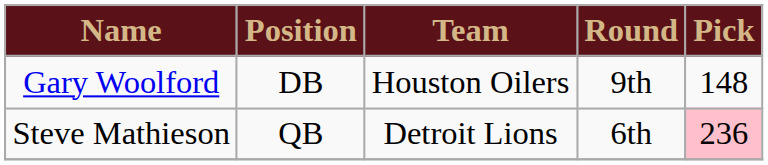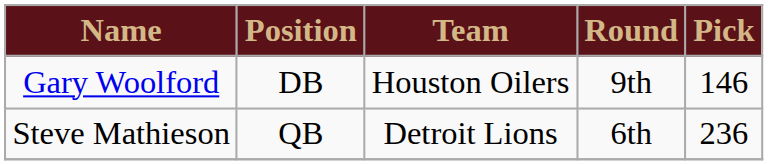 <table class="wikitable" style="text-align: center;">
 <tr>
 <th style="background:#5a1118; color:#d3b787;">Name</th>
 <th style="background:#5a1118; color:#d3b787;">Position</th>
 <th style="background:#5a1118; color:#d3b787;">Team</th>
 <th style="background:#5a1118; color:#d3b787;">Round</th>
 <th style="background:#5a1118; color:#d3b787;">Pick</th>
 </tr>
 <tr>
 <td><a href='#'>Gary Woolford</a></td>
 <td>DB</td>
 <td>Houston Oilers</td>
 <td>9th</td>
-<td>148</td>
+<td>146</td>
 </tr>
 <tr>
 <td>Steve Mathieson</td>
 <td>QB</td>
 <td>Detroit Lions</td>
 <td>6th</td>
-<td style="background: pink;">236</td>
+<td>236</td>
 </tr>
 <tr>
 </tr>
 </table>
